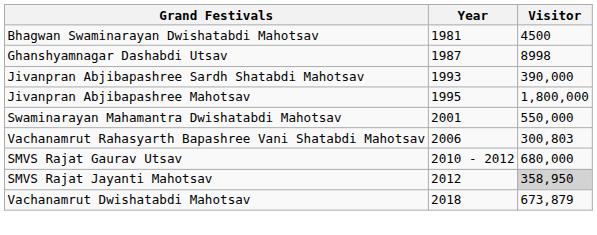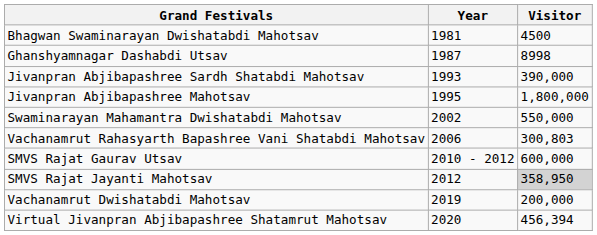 <table class="wikitable sortable">
 <tr>
 <th>Grand Festivals</th>
 <th>Year</th>
 <th>Visitor</th>
 </tr>
 <tr>
 <td>Bhagwan Swaminarayan Dwishatabdi Mahotsav</td>
 <td>1981</td>
 <td>4500</td>
 </tr>
 <tr>
 <td>Ghanshyamnagar Dashabdi Utsav</td>
 <td>1987</td>
 <td>8998</td>
 </tr>
 <tr>
 <td>Jivanpran Abjibapashree Sardh Shatabdi Mahotsav</td>
 <td>1993</td>
 <td>390,000</td>
 </tr>
 <tr>
 <td>Jivanpran Abjibapashree  Mahotsav</td>
 <td>1995</td>
 <td>1,800,000</td>
 </tr>
 <tr>
 <td>Swaminarayan Mahamantra Dwishatabdi Mahotsav</td>
-<td>2001</td>
+<td>2002</td>
 <td>550,000</td>
 </tr>
 <tr>
 <td>Vachanamrut Rahasyarth Bapashree Vani Shatabdi Mahotsav</td>
 <td>2006</td>
 <td>300,803</td>
 </tr>
 <tr>
 <td>SMVS Rajat Gaurav Utsav</td>
 <td>2010 - 2012</td>
-<td>680,000</td>
+<td>600,000</td>
 </tr>
 <tr>
 <td>SMVS Rajat Jayanti Mahotsav</td>
 <td>2012</td>
 <td style="background: lightgrey;">358,950</td>
 </tr>
 <tr>
 <td>Vachanamrut Dwishatabdi Mahotsav</td>
-<td>2018</td>
-<td>673,879</td>
+<td>2019</td>
+<td>200,000</td>
+</tr>
+<tr>
+<td>Virtual Jivanpran Abjibapashree Shatamrut Mahotsav</td>
+<td>2020</td>
+<td>456,394</td>
 </tr>
 </table>
